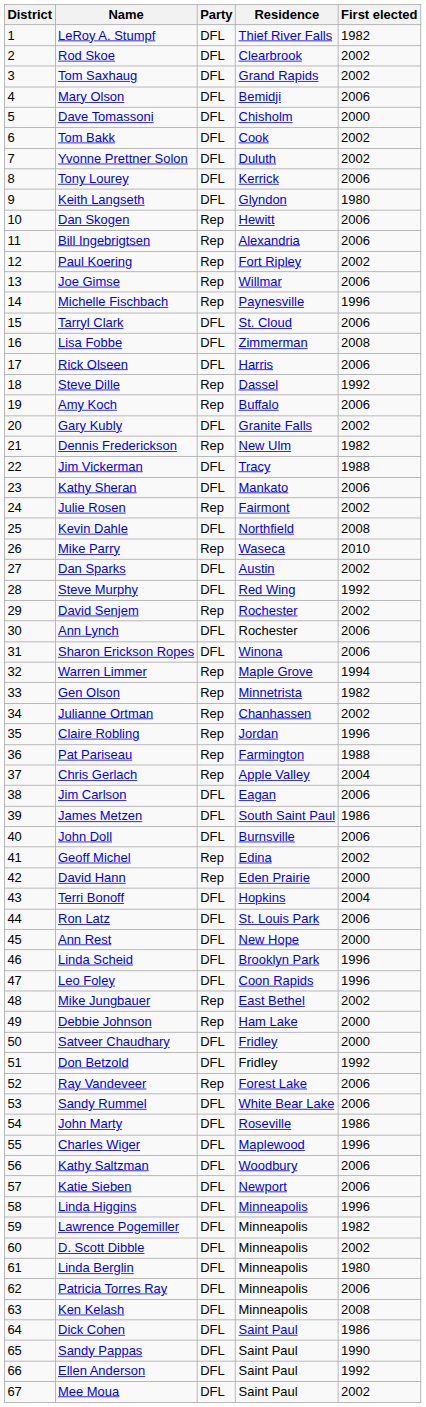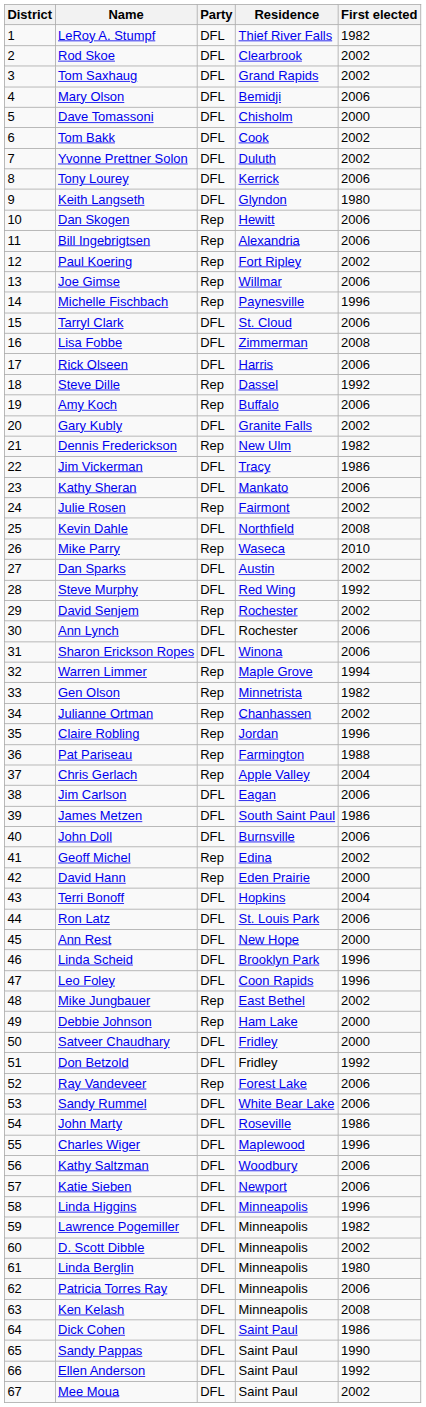 <table class="wikitable">
 <tr>
 <th>District</th>
 <th>Name</th>
 <th>Party</th>
 <th>Residence</th>
 <th>First elected</th>
 </tr>
 <tr>
 <td>1</td>
 <td><a href='#'>LeRoy A. Stumpf</a></td>
 <td>DFL</td>
 <td><a href='#'>Thief River Falls</a></td>
 <td>1982</td>
 </tr>
 <tr>
 <td>2</td>
 <td><a href='#'>Rod Skoe</a></td>
 <td>DFL</td>
 <td><a href='#'>Clearbrook</a></td>
 <td>2002</td>
 </tr>
 <tr>
 <td>3</td>
 <td><a href='#'>Tom Saxhaug</a></td>
 <td>DFL</td>
 <td><a href='#'>Grand Rapids</a></td>
 <td>2002</td>
 </tr>
 <tr>
 <td>4</td>
 <td><a href='#'>Mary Olson</a></td>
 <td>DFL</td>
 <td><a href='#'>Bemidji</a></td>
 <td>2006</td>
 </tr>
 <tr>
 <td>5</td>
 <td><a href='#'>Dave Tomassoni</a></td>
 <td>DFL</td>
 <td><a href='#'>Chisholm</a></td>
 <td>2000</td>
 </tr>
 <tr>
 <td>6</td>
 <td><a href='#'>Tom Bakk</a></td>
 <td>DFL</td>
 <td><a href='#'>Cook</a></td>
 <td>2002</td>
 </tr>
 <tr>
 <td>7</td>
 <td><a href='#'>Yvonne Prettner Solon</a></td>
 <td>DFL</td>
 <td><a href='#'>Duluth</a></td>
 <td>2002</td>
 </tr>
 <tr>
 <td>8</td>
 <td><a href='#'>Tony Lourey</a></td>
 <td>DFL</td>
 <td><a href='#'>Kerrick</a></td>
 <td>2006</td>
 </tr>
 <tr>
 <td>9</td>
 <td><a href='#'>Keith Langseth</a></td>
 <td>DFL</td>
 <td><a href='#'>Glyndon</a></td>
 <td>1980</td>
 </tr>
 <tr>
 <td>10</td>
 <td><a href='#'>Dan Skogen</a></td>
 <td>Rep</td>
 <td><a href='#'>Hewitt</a></td>
 <td>2006</td>
 </tr>
 <tr>
 <td>11</td>
 <td><a href='#'>Bill Ingebrigtsen</a></td>
 <td>Rep</td>
 <td><a href='#'>Alexandria</a></td>
 <td>2006</td>
 </tr>
 <tr>
 <td>12</td>
 <td><a href='#'>Paul Koering</a></td>
 <td>Rep</td>
 <td><a href='#'>Fort Ripley</a></td>
 <td>2002</td>
 </tr>
 <tr>
 <td>13</td>
 <td><a href='#'>Joe Gimse</a></td>
 <td>Rep</td>
 <td><a href='#'>Willmar</a></td>
 <td>2006</td>
 </tr>
 <tr>
 <td>14</td>
 <td><a href='#'>Michelle Fischbach</a></td>
 <td>Rep</td>
 <td><a href='#'>Paynesville</a></td>
 <td>1996</td>
 </tr>
 <tr>
 <td>15</td>
 <td><a href='#'>Tarryl Clark</a></td>
 <td>DFL</td>
 <td><a href='#'>St. Cloud</a></td>
 <td>2006</td>
 </tr>
 <tr>
 <td>16</td>
 <td><a href='#'>Lisa Fobbe</a></td>
 <td>DFL</td>
 <td><a href='#'>Zimmerman</a></td>
 <td>2008</td>
 </tr>
 <tr>
 <td>17</td>
 <td><a href='#'>Rick Olseen</a></td>
 <td>DFL</td>
 <td><a href='#'>Harris</a></td>
 <td>2006</td>
 </tr>
 <tr>
 <td>18</td>
 <td><a href='#'>Steve Dille</a></td>
 <td>Rep</td>
 <td><a href='#'>Dassel</a></td>
 <td>1992</td>
 </tr>
 <tr>
 <td>19</td>
 <td><a href='#'>Amy Koch</a></td>
 <td>Rep</td>
 <td><a href='#'>Buffalo</a></td>
 <td>2006</td>
 </tr>
 <tr>
 <td>20</td>
 <td><a href='#'>Gary Kubly</a></td>
 <td>DFL</td>
 <td><a href='#'>Granite Falls</a></td>
 <td>2002</td>
 </tr>
 <tr>
 <td>21</td>
 <td><a href='#'>Dennis Frederickson</a></td>
 <td>Rep</td>
 <td><a href='#'>New Ulm</a></td>
 <td>1982</td>
 </tr>
 <tr>
 <td>22</td>
 <td><a href='#'>Jim Vickerman</a></td>
 <td>DFL</td>
 <td><a href='#'>Tracy</a></td>
-<td>1988</td>
+<td>1986</td>
 </tr>
 <tr>
 <td>23</td>
 <td><a href='#'>Kathy Sheran</a></td>
 <td>DFL</td>
 <td><a href='#'>Mankato</a></td>
 <td>2006</td>
 </tr>
 <tr>
 <td>24</td>
 <td><a href='#'>Julie Rosen</a></td>
 <td>Rep</td>
 <td><a href='#'>Fairmont</a></td>
 <td>2002</td>
 </tr>
 <tr>
 <td>25</td>
 <td><a href='#'>Kevin Dahle</a></td>
 <td>DFL</td>
 <td><a href='#'>Northfield</a></td>
 <td>2008</td>
 </tr>
 <tr>
 <td>26</td>
 <td><a href='#'>Mike Parry</a></td>
 <td>Rep</td>
 <td><a href='#'>Waseca</a></td>
 <td>2010</td>
 </tr>
 <tr>
 <td>27</td>
 <td><a href='#'>Dan Sparks</a></td>
 <td>DFL</td>
 <td><a href='#'>Austin</a></td>
 <td>2002</td>
 </tr>
 <tr>
 <td>28</td>
 <td><a href='#'>Steve Murphy</a></td>
 <td>DFL</td>
 <td><a href='#'>Red Wing</a></td>
 <td>1992</td>
 </tr>
 <tr>
 <td>29</td>
 <td><a href='#'>David Senjem</a></td>
 <td>Rep</td>
 <td><a href='#'>Rochester</a></td>
 <td>2002</td>
 </tr>
 <tr>
 <td>30</td>
 <td><a href='#'>Ann Lynch</a></td>
 <td>DFL</td>
 <td>Rochester</td>
 <td>2006</td>
 </tr>
 <tr>
 <td>31</td>
 <td><a href='#'>Sharon Erickson Ropes</a></td>
 <td>DFL</td>
 <td><a href='#'>Winona</a></td>
 <td>2006</td>
 </tr>
 <tr>
 <td>32</td>
 <td><a href='#'>Warren Limmer</a></td>
 <td>Rep</td>
 <td><a href='#'>Maple Grove</a></td>
 <td>1994</td>
 </tr>
 <tr>
 <td>33</td>
 <td><a href='#'>Gen Olson</a></td>
 <td>Rep</td>
 <td><a href='#'>Minnetrista</a></td>
 <td>1982</td>
 </tr>
 <tr>
 <td>34</td>
 <td><a href='#'>Julianne Ortman</a></td>
 <td>Rep</td>
 <td><a href='#'>Chanhassen</a></td>
 <td>2002</td>
 </tr>
 <tr>
 <td>35</td>
 <td><a href='#'>Claire Robling</a></td>
 <td>Rep</td>
 <td><a href='#'>Jordan</a></td>
 <td>1996</td>
 </tr>
 <tr>
 <td>36</td>
 <td><a href='#'>Pat Pariseau</a></td>
 <td>Rep</td>
 <td><a href='#'>Farmington</a></td>
 <td>1988</td>
 </tr>
 <tr>
 <td>37</td>
 <td><a href='#'>Chris Gerlach</a></td>
 <td>Rep</td>
 <td><a href='#'>Apple Valley</a></td>
 <td>2004</td>
 </tr>
 <tr>
 <td>38</td>
 <td><a href='#'>Jim Carlson</a></td>
 <td>DFL</td>
 <td><a href='#'>Eagan</a></td>
 <td>2006</td>
 </tr>
 <tr>
 <td>39</td>
 <td><a href='#'>James Metzen</a></td>
 <td>DFL</td>
 <td><a href='#'>South Saint Paul</a></td>
 <td>1986</td>
 </tr>
 <tr>
 <td>40</td>
 <td><a href='#'>John Doll</a></td>
 <td>DFL</td>
 <td><a href='#'>Burnsville</a></td>
 <td>2006</td>
 </tr>
 <tr>
 <td>41</td>
 <td><a href='#'>Geoff Michel</a></td>
 <td>Rep</td>
 <td><a href='#'>Edina</a></td>
 <td>2002</td>
 </tr>
 <tr>
 <td>42</td>
 <td><a href='#'>David Hann</a></td>
 <td>Rep</td>
 <td><a href='#'>Eden Prairie</a></td>
 <td>2000</td>
 </tr>
 <tr>
 <td>43</td>
 <td><a href='#'>Terri Bonoff</a></td>
 <td>DFL</td>
 <td><a href='#'>Hopkins</a></td>
 <td>2004</td>
 </tr>
 <tr>
 <td>44</td>
 <td><a href='#'>Ron Latz</a></td>
 <td>DFL</td>
 <td><a href='#'>St. Louis Park</a></td>
 <td>2006</td>
 </tr>
 <tr>
 <td>45</td>
 <td><a href='#'>Ann Rest</a></td>
 <td>DFL</td>
 <td><a href='#'>New Hope</a></td>
 <td>2000</td>
 </tr>
 <tr>
 <td>46</td>
 <td><a href='#'>Linda Scheid</a></td>
 <td>DFL</td>
 <td><a href='#'>Brooklyn Park</a></td>
 <td>1996</td>
 </tr>
 <tr>
 <td>47</td>
 <td><a href='#'>Leo Foley</a></td>
 <td>DFL</td>
 <td><a href='#'>Coon Rapids</a></td>
 <td>1996</td>
 </tr>
 <tr>
 <td>48</td>
 <td><a href='#'>Mike Jungbauer</a></td>
 <td>Rep</td>
 <td><a href='#'>East Bethel</a></td>
 <td>2002</td>
 </tr>
 <tr>
 <td>49</td>
 <td><a href='#'>Debbie Johnson</a></td>
 <td>Rep</td>
 <td><a href='#'>Ham Lake</a></td>
 <td>2000</td>
 </tr>
 <tr>
 <td>50</td>
 <td><a href='#'>Satveer Chaudhary</a></td>
 <td>DFL</td>
 <td><a href='#'>Fridley</a></td>
 <td>2000</td>
 </tr>
 <tr>
 <td>51</td>
 <td><a href='#'>Don Betzold</a></td>
 <td>DFL</td>
 <td>Fridley</td>
 <td>1992</td>
 </tr>
 <tr>
 <td>52</td>
 <td><a href='#'>Ray Vandeveer</a></td>
 <td>Rep</td>
 <td><a href='#'>Forest Lake</a></td>
 <td>2006</td>
 </tr>
 <tr>
 <td>53</td>
 <td><a href='#'>Sandy Rummel</a></td>
 <td>DFL</td>
 <td><a href='#'>White Bear Lake</a></td>
 <td>2006</td>
 </tr>
 <tr>
 <td>54</td>
 <td><a href='#'>John Marty</a></td>
 <td>DFL</td>
 <td><a href='#'>Roseville</a></td>
 <td>1986</td>
 </tr>
 <tr>
 <td>55</td>
 <td><a href='#'>Charles Wiger</a></td>
 <td>DFL</td>
 <td><a href='#'>Maplewood</a></td>
 <td>1996</td>
 </tr>
 <tr>
 <td>56</td>
 <td><a href='#'>Kathy Saltzman</a></td>
 <td>DFL</td>
 <td><a href='#'>Woodbury</a></td>
 <td>2006</td>
 </tr>
 <tr>
 <td>57</td>
 <td><a href='#'>Katie Sieben</a></td>
 <td>DFL</td>
 <td><a href='#'>Newport</a></td>
 <td>2006</td>
 </tr>
 <tr>
 <td>58</td>
 <td><a href='#'>Linda Higgins</a></td>
 <td>DFL</td>
 <td><a href='#'>Minneapolis</a></td>
 <td>1996</td>
 </tr>
 <tr>
 <td>59</td>
 <td><a href='#'>Lawrence Pogemiller</a></td>
 <td>DFL</td>
 <td>Minneapolis</td>
 <td>1982</td>
 </tr>
 <tr>
 <td>60</td>
 <td><a href='#'>D. Scott Dibble</a></td>
 <td>DFL</td>
 <td>Minneapolis</td>
 <td>2002</td>
 </tr>
 <tr>
 <td>61</td>
 <td><a href='#'>Linda Berglin</a></td>
 <td>DFL</td>
 <td>Minneapolis</td>
 <td>1980</td>
 </tr>
 <tr>
 <td>62</td>
 <td><a href='#'>Patricia Torres Ray</a></td>
 <td>DFL</td>
 <td>Minneapolis</td>
 <td>2006</td>
 </tr>
 <tr>
 <td>63</td>
 <td><a href='#'>Ken Kelash</a></td>
 <td>DFL</td>
 <td>Minneapolis</td>
 <td>2008</td>
 </tr>
 <tr>
 <td>64</td>
 <td><a href='#'>Dick Cohen</a></td>
 <td>DFL</td>
 <td><a href='#'>Saint Paul</a></td>
 <td>1986</td>
 </tr>
 <tr>
 <td>65</td>
 <td><a href='#'>Sandy Pappas</a></td>
 <td>DFL</td>
 <td>Saint Paul</td>
 <td>1990</td>
 </tr>
 <tr>
 <td>66</td>
 <td><a href='#'>Ellen Anderson</a></td>
 <td>DFL</td>
 <td>Saint Paul</td>
 <td>1992</td>
 </tr>
 <tr>
 <td>67</td>
 <td><a href='#'>Mee Moua</a></td>
 <td>DFL</td>
 <td>Saint Paul</td>
 <td>2002</td>
 </tr>
 </table>
